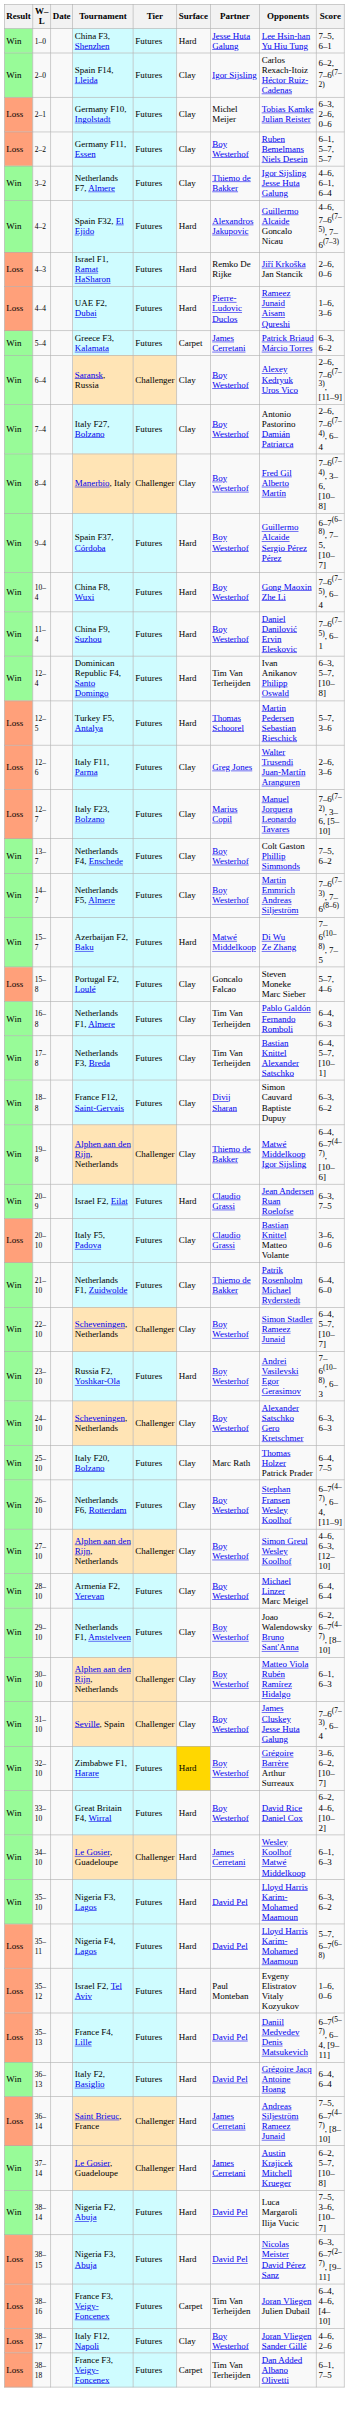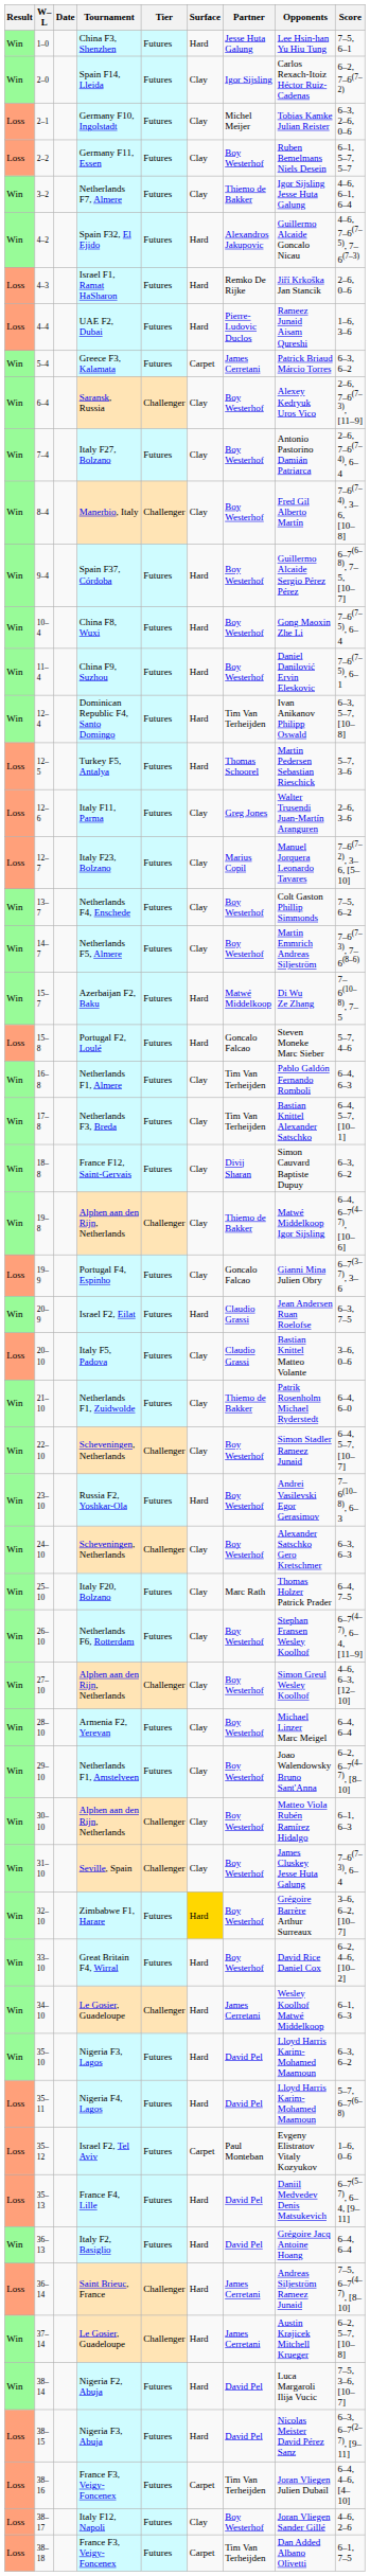 <table class="sortable wikitable">
 <tr>
 <th>Result</th>
 <th class=unsortable>W–L</th>
 <th>Date</th>
 <th>Tournament</th>
 <th>Tier</th>
 <th>Surface</th>
 <th>Partner</th>
 <th>Opponents</th>
 <th class=unsortable>Score</th>
 </tr>
 <tr>
 <td bgcolor=98FB98>Win</td>
 <td><small>1–0</small></td>
 <td></td>
 <td style="background:#cffcff;">China F3, <a href='#'>Shenzhen</a></td>
 <td style="background:#cffcff;">Futures</td>
 <td>Hard</td>
 <td> <a href='#'>Jesse Huta Galung</a></td>
 <td> <a href='#'>Lee Hsin-han</a> <br> <a href='#'>Yu Hiu Tung</a></td>
 <td>7–5, 6–1</td>
 </tr>
 <tr>
 <td bgcolor=98FB98>Win</td>
 <td><small>2–0</small></td>
 <td></td>
 <td style="background:#cffcff;">Spain F14, <a href='#'>Lleida</a></td>
 <td style="background:#cffcff;">Futures</td>
 <td>Clay</td>
 <td> <a href='#'>Igor Sijsling</a></td>
 <td> Carlos Rexach-Itoiz <br> <a href='#'>Héctor Ruiz-Cadenas</a></td>
 <td>6–2, 7–6<sup>(7–2)</sup></td>
 </tr>
 <tr>
 <td bgcolor=FFA07A>Loss</td>
 <td><small>2–1</small></td>
 <td></td>
 <td style="background:#cffcff;">Germany F10, <a href='#'>Ingolstadt</a></td>
 <td style="background:#cffcff;">Futures</td>
 <td>Clay</td>
 <td> Michel Meijer</td>
 <td> <a href='#'>Tobias Kamke</a> <br> <a href='#'>Julian Reister</a></td>
 <td>6–3, 2–6, 0–6</td>
 </tr>
 <tr>
 <td bgcolor=FFA07A>Loss</td>
 <td><small>2–2</small></td>
 <td></td>
 <td style="background:#cffcff;">Germany F11, <a href='#'>Essen</a></td>
 <td style="background:#cffcff;">Futures</td>
 <td>Clay</td>
 <td> <a href='#'>Boy Westerhof</a></td>
 <td> <a href='#'>Ruben Bemelmans</a> <br> <a href='#'>Niels Desein</a></td>
 <td>6–1, 5–7, 5–7</td>
 </tr>
 <tr>
 <td bgcolor=98FB98>Win</td>
 <td><small>3–2</small></td>
 <td></td>
 <td style="background:#cffcff;">Netherlands F7, <a href='#'>Almere</a></td>
 <td style="background:#cffcff;">Futures</td>
 <td>Clay</td>
 <td> <a href='#'>Thiemo de Bakker</a></td>
 <td> <a href='#'>Igor Sijsling</a> <br> <a href='#'>Jesse Huta Galung</a></td>
 <td>4–6, 6–1, 6–4</td>
 </tr>
 <tr>
 <td bgcolor=98FB98>Win</td>
 <td><small>4–2</small></td>
 <td></td>
 <td style="background:#cffcff;">Spain F32, <a href='#'>El Ejido</a></td>
 <td style="background:#cffcff;">Futures</td>
 <td>Hard</td>
 <td> <a href='#'>Alexandros Jakupovic</a></td>
 <td> <a href='#'>Guillermo Alcaide</a> <br> Goncalo Nicau</td>
 <td>4–6, 7–6<sup>(7–5)</sup>, 7–6<sup>(7–3)</sup></td>
 </tr>
 <tr>
 <td bgcolor=FFA07A>Loss</td>
 <td><small>4–3</small></td>
 <td></td>
 <td style="background:#cffcff;">Israel F1, <a href='#'>Ramat HaSharon</a></td>
 <td style="background:#cffcff;">Futures</td>
 <td>Hard</td>
 <td> Remko De Rijke</td>
 <td> <a href='#'>Jiří Krkoška</a> <br> Jan Stancik</td>
 <td>2–6, 0–6</td>
 </tr>
 <tr>
 <td bgcolor=FFA07A>Loss</td>
 <td><small>4–4</small></td>
 <td></td>
 <td style="background:#cffcff;">UAE F2, <a href='#'>Dubai</a></td>
 <td style="background:#cffcff;">Futures</td>
 <td>Hard</td>
 <td> <a href='#'>Pierre-Ludovic Duclos</a></td>
 <td> <a href='#'>Rameez Junaid</a> <br> <a href='#'>Aisam Qureshi</a></td>
 <td>1–6, 3–6</td>
 </tr>
 <tr>
 <td bgcolor=98FB98>Win</td>
 <td><small>5–4</small></td>
 <td></td>
 <td style="background:#cffcff;">Greece F3, <a href='#'>Kalamata</a></td>
 <td style="background:#cffcff;">Futures</td>
 <td>Carpet</td>
 <td> <a href='#'>James Cerretani</a></td>
 <td> <a href='#'>Patrick Briaud</a> <br> <a href='#'>Márcio Torres</a></td>
 <td>6–3, 6–2</td>
 </tr>
 <tr>
 <td bgcolor=98FB98>Win</td>
 <td><small>6–4</small></td>
 <td></td>
 <td style="background:moccasin;"><a href='#'>Saransk</a>, Russia</td>
 <td style="background:moccasin;">Challenger</td>
 <td>Clay</td>
 <td> <a href='#'>Boy Westerhof</a></td>
 <td> <a href='#'>Alexey Kedryuk</a> <br> <a href='#'>Uros Vico</a></td>
 <td>2–6, 7–6<sup>(7–3)</sup>, [11–9]</td>
 </tr>
 <tr>
 <td bgcolor=98FB98>Win</td>
 <td><small>7–4</small></td>
 <td></td>
 <td style="background:#cffcff;">Italy F27, <a href='#'>Bolzano</a></td>
 <td style="background:#cffcff;">Futures</td>
 <td>Clay</td>
 <td> <a href='#'>Boy Westerhof</a></td>
 <td> Antonio Pastorino <br> <a href='#'>Damián Patriarca</a></td>
 <td>2–6, 7–6<sup>(7–4)</sup>, 6–4</td>
 </tr>
 <tr>
 <td bgcolor=98FB98>Win</td>
 <td><small>8–4</small></td>
 <td></td>
 <td style="background:moccasin;"><a href='#'>Manerbio</a>, Italy</td>
 <td style="background:moccasin;">Challenger</td>
 <td>Clay</td>
 <td> <a href='#'>Boy Westerhof</a></td>
 <td> <a href='#'>Fred Gil</a> <br> <a href='#'>Alberto Martín</a></td>
 <td>7–6<sup>(7–4)</sup>, 3–6, [10–8]</td>
 </tr>
 <tr>
 <td bgcolor=98FB98>Win</td>
 <td><small>9–4</small></td>
 <td></td>
 <td style="background:#cffcff;">Spain F37, <a href='#'>Córdoba</a></td>
 <td style="background:#cffcff;">Futures</td>
 <td>Hard</td>
 <td> <a href='#'>Boy Westerhof</a></td>
 <td> <a href='#'>Guillermo Alcaide</a> <br> <a href='#'>Sergio Pérez Pérez</a></td>
 <td>6–7<sup>(6–8)</sup>, 7–5, [10–7]</td>
 </tr>
 <tr>
 <td bgcolor=98FB98>Win</td>
 <td><small>10–4</small></td>
 <td></td>
 <td style="background:#cffcff;">China F8, <a href='#'>Wuxi</a></td>
 <td style="background:#cffcff;">Futures</td>
 <td>Hard</td>
 <td> <a href='#'>Boy Westerhof</a></td>
 <td> <a href='#'>Gong Maoxin</a> <br> <a href='#'>Zhe Li</a></td>
 <td>7–6<sup>(7–5)</sup>, 6–4</td>
 </tr>
 <tr>
 <td bgcolor=98FB98>Win</td>
 <td><small>11–4</small></td>
 <td></td>
 <td style="background:#cffcff;">China F9, <a href='#'>Suzhou</a></td>
 <td style="background:#cffcff;">Futures</td>
 <td>Hard</td>
 <td> <a href='#'>Boy Westerhof</a></td>
 <td> <a href='#'>Daniel Danilović</a> <br> <a href='#'>Ervin Eleskovic</a></td>
 <td>7–6<sup>(7–5)</sup>, 6–1</td>
 </tr>
 <tr>
 <td bgcolor=98FB98>Win</td>
 <td><small>12–4</small></td>
 <td></td>
 <td style="background:#cffcff;">Dominican Republic F4, <a href='#'>Santo Domingo</a></td>
 <td style="background:#cffcff;">Futures</td>
 <td>Hard</td>
 <td> Tim Van Terheijden</td>
 <td> Ivan Anikanov <br> <a href='#'>Philipp Oswald</a></td>
 <td>6–3, 5–7, [10–8]</td>
 </tr>
 <tr>
 <td bgcolor=FFA07A>Loss</td>
 <td><small>12–5</small></td>
 <td></td>
 <td style="background:#cffcff;">Turkey F5, <a href='#'>Antalya</a></td>
 <td style="background:#cffcff;">Futures</td>
 <td>Hard</td>
 <td> <a href='#'>Thomas Schoorel</a></td>
 <td> <a href='#'>Martin Pedersen</a> <br> <a href='#'>Sebastian Rieschick</a></td>
 <td>5–7, 3–6</td>
 </tr>
 <tr>
 <td bgcolor=FFA07A>Loss</td>
 <td><small>12–6</small></td>
 <td></td>
 <td style="background:#cffcff;">Italy F11, <a href='#'>Parma</a></td>
 <td style="background:#cffcff;">Futures</td>
 <td>Clay</td>
 <td> <a href='#'>Greg Jones</a></td>
 <td> <a href='#'>Walter Trusendi</a> <br> <a href='#'>Juan-Martín Aranguren</a></td>
 <td>2–6, 3–6</td>
 </tr>
 <tr>
 <td bgcolor=FFA07A>Loss</td>
 <td><small>12–7</small></td>
 <td></td>
 <td style="background:#cffcff;">Italy F23, <a href='#'>Bolzano</a></td>
 <td style="background:#cffcff;">Futures</td>
 <td>Clay</td>
 <td> <a href='#'>Marius Copil</a></td>
 <td> <a href='#'>Manuel Jorquera</a> <br> <a href='#'>Leonardo Tavares</a></td>
 <td>7–6<sup>(7–2)</sup>, 3–6, [5–10]</td>
 </tr>
 <tr>
 <td bgcolor=98FB98>Win</td>
 <td><small>13–7</small></td>
 <td></td>
 <td style="background:#cffcff;">Netherlands F4, <a href='#'>Enschede</a></td>
 <td style="background:#cffcff;">Futures</td>
 <td>Clay</td>
 <td> <a href='#'>Boy Westerhof</a></td>
 <td> Colt Gaston <br> <a href='#'>Phillip Simmonds</a></td>
 <td>7–5, 6–2</td>
 </tr>
 <tr>
 <td bgcolor=98FB98>Win</td>
 <td><small>14–7</small></td>
 <td></td>
 <td style="background:#cffcff;">Netherlands F5, <a href='#'>Almere</a></td>
 <td style="background:#cffcff;">Futures</td>
 <td>Clay</td>
 <td> <a href='#'>Boy Westerhof</a></td>
 <td> <a href='#'>Martin Emmrich</a> <br> <a href='#'>Andreas Siljeström</a></td>
 <td>7–6<sup>(7–3)</sup>, 7–6<sup>(8–6)</sup></td>
 </tr>
 <tr>
 <td bgcolor=98FB98>Win</td>
 <td><small>15–7</small></td>
 <td></td>
 <td style="background:#cffcff;">Azerbaijan F2, <a href='#'>Baku</a></td>
 <td style="background:#cffcff;">Futures</td>
 <td>Hard</td>
 <td> <a href='#'>Matwé Middelkoop</a></td>
 <td> <a href='#'>Di Wu</a> <br> <a href='#'>Ze Zhang</a></td>
 <td>7–6<sup>(10–8)</sup>, 7–5</td>
 </tr>
 <tr>
 <td bgcolor=FFA07A>Loss</td>
 <td><small>15–8</small></td>
 <td></td>
 <td style="background:#cffcff;">Portugal F2, <a href='#'>Loulé</a></td>
 <td style="background:#cffcff;">Futures</td>
-<td>Clay</td>
+<td>Hard</td>
 <td> Goncalo Falcao</td>
 <td> Steven Moneke <br> Marc Sieber</td>
 <td>5–7, 4–6</td>
 </tr>
 <tr>
 <td bgcolor=98FB98>Win</td>
 <td><small>16–8</small></td>
 <td></td>
 <td style="background:#cffcff;">Netherlands F1, <a href='#'>Almere</a></td>
 <td style="background:#cffcff;">Futures</td>
 <td>Clay</td>
 <td> Tim Van Terheijden</td>
 <td> <a href='#'>Pablo Galdón</a> <br> <a href='#'>Fernando Romboli</a></td>
 <td>6–4, 6–3</td>
 </tr>
 <tr>
 <td bgcolor=98FB98>Win</td>
 <td><small>17–8</small></td>
 <td></td>
 <td style="background:#cffcff;">Netherlands F3, <a href='#'>Breda</a></td>
 <td style="background:#cffcff;">Futures</td>
 <td>Clay</td>
 <td> Tim Van Terheijden</td>
 <td> <a href='#'>Bastian Knittel</a> <br> <a href='#'>Alexander Satschko</a></td>
 <td>6–4, 5–7, [10–1]</td>
 </tr>
 <tr>
 <td bgcolor=98FB98>Win</td>
 <td><small>18–8</small></td>
 <td></td>
 <td style="background:#cffcff;">France F12, <a href='#'>Saint-Gervais</a></td>
 <td style="background:#cffcff;">Futures</td>
 <td>Clay</td>
 <td> <a href='#'>Divij Sharan</a></td>
 <td> Simon Cauvard <br> Baptiste Dupuy</td>
 <td>6–3, 6–2</td>
 </tr>
 <tr>
 <td bgcolor=98FB98>Win</td>
 <td><small>19–8</small></td>
 <td></td>
 <td style="background:moccasin;"><a href='#'>Alphen aan den Rijn</a>, Netherlands</td>
 <td style="background:moccasin;">Challenger</td>
 <td>Clay</td>
 <td> <a href='#'>Thiemo de Bakker</a></td>
 <td> <a href='#'>Matwé Middelkoop</a> <br> <a href='#'>Igor Sijsling</a></td>
 <td>6–4, 6–7<sup>(4–7)</sup>, [10–6]</td>
+</tr>
+<tr>
+<td bgcolor=FFA07A>Loss</td>
+<td><small>19–9</small></td>
+<td></td>
+<td style="background:#cffcff;">Portugal F4, <a href='#'>Espinho</a></td>
+<td style="background:#cffcff;">Futures</td>
+<td>Clay</td>
+<td> Goncalo Falcao</td>
+<td> <a href='#'>Gianni Mina</a> <br> Julien Obry</td>
+<td>6–7<sup>(3–7)</sup>, 3–6</td>
 </tr>
 <tr>
 <td bgcolor=98FB98>Win</td>
 <td><small>20–9</small></td>
 <td></td>
 <td style="background:#cffcff;">Israel F2, <a href='#'>Eilat</a></td>
 <td style="background:#cffcff;">Futures</td>
 <td>Hard</td>
 <td> <a href='#'>Claudio Grassi</a></td>
 <td> <a href='#'>Jean Andersen</a> <br> <a href='#'>Ruan Roelofse</a></td>
 <td>6–3, 7–5</td>
 </tr>
 <tr>
 <td bgcolor=FFA07A>Loss</td>
 <td><small>20–10</small></td>
 <td></td>
 <td style="background:#cffcff;">Italy F5, <a href='#'>Padova</a></td>
 <td style="background:#cffcff;">Futures</td>
 <td>Clay</td>
 <td> <a href='#'>Claudio Grassi</a></td>
 <td> <a href='#'>Bastian Knittel</a> <br> Matteo Volante</td>
 <td>3–6, 0–6</td>
 </tr>
 <tr>
 <td bgcolor=98FB98>Win</td>
 <td><small>21–10</small></td>
 <td></td>
 <td style="background:#cffcff;">Netherlands F1, <a href='#'>Zuidwolde</a></td>
 <td style="background:#cffcff;">Futures</td>
 <td>Clay</td>
 <td> <a href='#'>Thiemo de Bakker</a></td>
 <td> <a href='#'>Patrik Rosenholm</a> <br> <a href='#'>Michael Ryderstedt</a></td>
 <td>6–4, 6–0</td>
 </tr>
 <tr>
 <td bgcolor=98FB98>Win</td>
 <td><small>22–10</small></td>
 <td></td>
 <td style="background:moccasin;"><a href='#'>Scheveningen</a>, Netherlands</td>
 <td style="background:moccasin;">Challenger</td>
 <td>Clay</td>
 <td> <a href='#'>Boy Westerhof</a></td>
 <td> <a href='#'>Simon Stadler</a> <br> <a href='#'>Rameez Junaid</a></td>
 <td>6–4, 5–7, [10–7]</td>
 </tr>
 <tr>
 <td bgcolor=98FB98>Win</td>
 <td><small>23–10</small></td>
 <td></td>
 <td style="background:#cffcff;">Russia F2, <a href='#'>Yoshkar-Ola</a></td>
 <td style="background:#cffcff;">Futures</td>
 <td>Hard</td>
 <td> <a href='#'>Boy Westerhof</a></td>
 <td> <a href='#'>Andrei Vasilevski</a> <br> <a href='#'>Egor Gerasimov</a></td>
 <td>7–6<sup>(10–8)</sup>, 6–3</td>
 </tr>
 <tr>
 <td bgcolor=98FB98>Win</td>
 <td><small>24–10</small></td>
 <td></td>
 <td style="background:moccasin;"><a href='#'>Scheveningen</a>, Netherlands</td>
 <td style="background:moccasin;">Challenger</td>
 <td>Clay</td>
 <td> <a href='#'>Boy Westerhof</a></td>
 <td> <a href='#'>Alexander Satschko</a> <br> <a href='#'>Gero Kretschmer</a></td>
 <td>6–3, 6–3</td>
 </tr>
 <tr>
 <td bgcolor=98FB98>Win</td>
 <td><small>25–10</small></td>
 <td></td>
 <td style="background:#cffcff;">Italy F20, <a href='#'>Bolzano</a></td>
 <td style="background:#cffcff;">Futures</td>
 <td>Clay</td>
 <td> Marc Rath</td>
 <td> <a href='#'>Thomas Holzer</a> <br> Patrick Prader</td>
 <td>6–4, 7–5</td>
 </tr>
 <tr>
 <td bgcolor=98FB98>Win</td>
 <td><small>26–10</small></td>
 <td></td>
 <td style="background:#cffcff;">Netherlands F6, <a href='#'>Rotterdam</a></td>
 <td style="background:#cffcff;">Futures</td>
 <td>Clay</td>
 <td> <a href='#'>Boy Westerhof</a></td>
 <td> <a href='#'>Stephan Fransen</a> <br> <a href='#'>Wesley Koolhof</a></td>
 <td>6–7<sup>(4–7)</sup>, 6–4, [11–9]</td>
 </tr>
 <tr>
 <td bgcolor=98FB98>Win</td>
 <td><small>27–10</small></td>
 <td></td>
 <td style="background:moccasin;"><a href='#'>Alphen aan den Rijn</a>, Netherlands</td>
 <td style="background:moccasin;">Challenger</td>
 <td>Clay</td>
 <td> <a href='#'>Boy Westerhof</a></td>
 <td> <a href='#'>Simon Greul</a> <br> <a href='#'>Wesley Koolhof</a></td>
 <td>4–6, 6–3, [12–10]</td>
 </tr>
 <tr>
 <td bgcolor=98FB98>Win</td>
 <td><small>28–10</small></td>
 <td></td>
 <td style="background:#cffcff;">Armenia F2, <a href='#'>Yerevan</a></td>
 <td style="background:#cffcff;">Futures</td>
 <td>Clay</td>
 <td> <a href='#'>Boy Westerhof</a></td>
 <td> <a href='#'>Michael Linzer</a> <br> Marc Meigel</td>
 <td>6–4, 6–4</td>
 </tr>
 <tr>
 <td bgcolor=98FB98>Win</td>
 <td><small>29–10</small></td>
 <td></td>
 <td style="background:#cffcff;">Netherlands F1, <a href='#'>Amstelveen</a></td>
 <td style="background:#cffcff;">Futures</td>
 <td>Clay</td>
 <td> <a href='#'>Boy Westerhof</a></td>
 <td> Joao Walendowsky <br> <a href='#'>Bruno Sant'Anna</a></td>
 <td>6–2, 6–7<sup>(4–7)</sup>, [8–10]</td>
 </tr>
 <tr>
 <td bgcolor=98FB98>Win</td>
 <td><small>30–10</small></td>
 <td></td>
 <td style="background:moccasin;"><a href='#'>Alphen aan den Rijn</a>, Netherlands</td>
 <td style="background:moccasin;">Challenger</td>
 <td>Clay</td>
 <td> <a href='#'>Boy Westerhof</a></td>
 <td> <a href='#'>Matteo Viola</a> <br> <a href='#'>Rubén Ramírez Hidalgo</a></td>
 <td>6–1, 6–3</td>
 </tr>
 <tr>
 <td bgcolor=98FB98>Win</td>
 <td><small>31–10</small></td>
 <td></td>
 <td style="background:moccasin;"><a href='#'>Seville</a>, Spain</td>
 <td style="background:moccasin;">Challenger</td>
 <td>Clay</td>
 <td> <a href='#'>Boy Westerhof</a></td>
 <td> <a href='#'>James Cluskey</a> <br> <a href='#'>Jesse Huta Galung</a></td>
 <td>7–6<sup>(7–3)</sup>, 6–4</td>
 </tr>
 <tr>
 <td bgcolor=98FB98>Win</td>
 <td><small>32–10</small></td>
 <td></td>
 <td style="background:#cffcff;">Zimbabwe F1, <a href='#'>Harare</a></td>
 <td style="background:#cffcff;">Futures</td>
 <td style="background: gold;">Hard</td>
 <td> <a href='#'>Boy Westerhof</a></td>
 <td> <a href='#'>Grégoire Barrère</a> <br> Arthur Surreaux</td>
 <td>3–6, 6–2, [10–7]</td>
 </tr>
 <tr>
 <td bgcolor=98FB98>Win</td>
 <td><small>33–10</small></td>
 <td></td>
 <td style="background:#cffcff;">Great Britain F4, <a href='#'>Wirral</a></td>
 <td style="background:#cffcff;">Futures</td>
 <td>Hard</td>
 <td> <a href='#'>Boy Westerhof</a></td>
 <td> <a href='#'>David Rice</a> <br> <a href='#'>Daniel Cox</a></td>
 <td>6–2, 4–6, [10–2]</td>
 </tr>
 <tr>
 <td bgcolor=98FB98>Win</td>
 <td><small>34–10</small></td>
 <td></td>
 <td style="background:moccasin;"><a href='#'>Le Gosier</a>, Guadeloupe</td>
 <td style="background:moccasin;">Challenger</td>
 <td>Hard</td>
 <td> <a href='#'>James Cerretani</a></td>
 <td> <a href='#'>Wesley Koolhof</a> <br> <a href='#'>Matwé Middelkoop</a></td>
 <td>6–1, 6–3</td>
 </tr>
 <tr>
 <td bgcolor=98FB98>Win</td>
 <td><small>35–10</small></td>
 <td></td>
 <td style="background:#cffcff;">Nigeria F3, <a href='#'>Lagos</a></td>
 <td style="background:#cffcff;">Futures</td>
 <td>Hard</td>
 <td> <a href='#'>David Pel</a></td>
 <td> <a href='#'>Lloyd Harris</a> <br> <a href='#'>Karim-Mohamed Maamoun</a></td>
 <td>6–3, 6–2</td>
 </tr>
 <tr>
 <td bgcolor=FFA07A>Loss</td>
 <td><small>35–11</small></td>
 <td></td>
 <td style="background:#cffcff;">Nigeria F4, <a href='#'>Lagos</a></td>
 <td style="background:#cffcff;">Futures</td>
 <td>Hard</td>
 <td> <a href='#'>David Pel</a></td>
 <td> <a href='#'>Lloyd Harris</a> <br> <a href='#'>Karim-Mohamed Maamoun</a></td>
 <td>5–7, 6–7<sup>(6–8)</sup></td>
 </tr>
 <tr>
 <td bgcolor=FFA07A>Loss</td>
 <td><small>35–12</small></td>
 <td></td>
 <td style="background:#cffcff;">Israel F2, <a href='#'>Tel Aviv</a></td>
 <td style="background:#cffcff;">Futures</td>
-<td>Hard</td>
+<td>Carpet</td>
 <td> Paul Monteban</td>
 <td> Evgeny Elistratov <br> Vitaly Kozyukov</td>
 <td>1–6, 0–6</td>
 </tr>
 <tr>
 <td bgcolor=FFA07A>Loss</td>
 <td><small>35–13</small></td>
 <td></td>
 <td style="background:#cffcff;">France F4, <a href='#'>Lille</a></td>
 <td style="background:#cffcff;">Futures</td>
 <td>Hard</td>
 <td> <a href='#'>David Pel</a></td>
 <td> <a href='#'>Daniil Medvedev</a> <br> <a href='#'>Denis Matsukevich</a></td>
 <td>6–7<sup>(5–7)</sup>, 6–4, [9–11]</td>
 </tr>
 <tr>
 <td bgcolor=98FB98>Win</td>
 <td><small>36–13</small></td>
 <td></td>
 <td style="background:#cffcff;">Italy F2, <a href='#'>Basiglio</a></td>
 <td style="background:#cffcff;">Futures</td>
 <td>Hard</td>
 <td> <a href='#'>David Pel</a></td>
 <td> <a href='#'>Grégoire Jacq</a> <br> <a href='#'>Antoine Hoang</a></td>
 <td>6–4, 6–4</td>
 </tr>
 <tr>
 <td bgcolor=FFA07A>Loss</td>
 <td><small>36–14</small></td>
 <td></td>
 <td style="background:moccasin;"><a href='#'>Saint Brieuc</a>, France</td>
 <td style="background:moccasin;">Challenger</td>
 <td>Hard</td>
 <td> <a href='#'>James Cerretani</a></td>
 <td> <a href='#'>Andreas Siljeström</a> <br> <a href='#'>Rameez Junaid</a></td>
 <td>7–5, 6–7<sup>(4–7)</sup>, [8–10]</td>
 </tr>
 <tr>
 <td bgcolor=98FB98>Win</td>
 <td><small>37–14</small></td>
 <td></td>
 <td style="background:moccasin;"><a href='#'>Le Gosier</a>, Guadeloupe</td>
 <td style="background:moccasin;">Challenger</td>
 <td>Hard</td>
 <td> <a href='#'>James Cerretani</a></td>
 <td> <a href='#'>Austin Krajicek</a> <br> <a href='#'>Mitchell Krueger</a></td>
 <td>6–2, 5–7, [10–8]</td>
 </tr>
 <tr>
 <td bgcolor=98FB98>Win</td>
 <td><small>38–14</small></td>
 <td></td>
 <td style="background:#cffcff;">Nigeria F2, <a href='#'>Abuja</a></td>
 <td style="background:#cffcff;">Futures</td>
 <td>Hard</td>
 <td> <a href='#'>David Pel</a></td>
 <td> Luca Margaroli <br> Ilija Vucic</td>
 <td>7–5, 3–6, [10–7]</td>
 </tr>
 <tr>
 <td bgcolor=FFA07A>Loss</td>
 <td><small>38–15</small></td>
 <td></td>
 <td style="background:#cffcff;">Nigeria F3, <a href='#'>Abuja</a></td>
 <td style="background:#cffcff;">Futures</td>
 <td>Hard</td>
 <td> <a href='#'>David Pel</a></td>
 <td> <a href='#'>Nicolas Meister</a> <br> <a href='#'>David Pérez Sanz</a></td>
 <td>6–3, 6–7<sup>(2–7)</sup>, [9–11]</td>
 </tr>
 <tr>
 <td bgcolor=FFA07A>Loss</td>
 <td><small>38–16</small></td>
 <td></td>
 <td style="background:#cffcff;">France F3, <a href='#'>Veigy-Foncenex</a></td>
 <td style="background:#cffcff;">Futures</td>
 <td>Carpet</td>
 <td> Tim Van Terheijden</td>
 <td> <a href='#'>Joran Vliegen</a> <br> Julien Dubail</td>
 <td>6–4, 4–6, [4–10]</td>
 </tr>
 <tr>
 <td bgcolor=FFA07A>Loss</td>
 <td><small>38–17</small></td>
 <td></td>
 <td style="background:#cffcff;">Italy F12, <a href='#'>Napoli</a></td>
 <td style="background:#cffcff;">Futures</td>
 <td>Clay</td>
 <td> <a href='#'>Boy Westerhof</a></td>
 <td> <a href='#'>Joran Vliegen</a> <br> <a href='#'>Sander Gillé</a></td>
 <td>4–6, 2–6</td>
 </tr>
 <tr>
 <td bgcolor=FFA07A>Loss</td>
 <td><small>38–18</small></td>
 <td></td>
 <td style="background:#cffcff;">France F3, <a href='#'>Veigy-Foncenex</a></td>
 <td style="background:#cffcff;">Futures</td>
 <td>Carpet</td>
 <td> Tim Van Terheijden</td>
 <td> <a href='#'>Dan Added</a> <br> <a href='#'>Albano Olivetti</a></td>
 <td>6–1, 7–5</td>
 </tr>
 </table>
